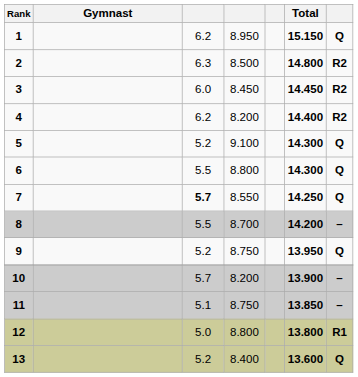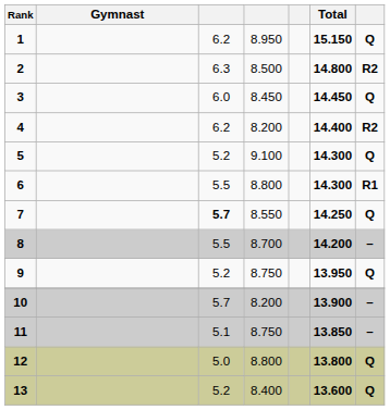 <table style="text-align:center;" class="wikitable sortable">
 <tr>
 <th scope="col" style="width:15px;"><small>Rank</small></th>
 <th scope="col" style="width:200px;">Gymnast</th>
 <th scope="col" style="width:50px;"><small></small></th>
 <th scope="col" style="width:50px;"><small></small></th>
 <th scope="col" style="width:20px;"><small></small></th>
 <th scope="col" style="width:50px;">Total</th>
 <th scope="col" style="width:30px;"><small></small></th>
 </tr>
 <tr>
 <td scope="row" style="text-align:center"><strong>1</strong></td>
 <td style="height:30px; text-align:left;"></td>
 <td>6.2</td>
 <td>8.950</td>
 <td></td>
 <td><strong>15.150</strong></td>
 <td><strong>Q</strong></td>
 </tr>
 <tr>
 <td scope="row" style="text-align:center"><strong>2</strong></td>
 <td style="height:30px; text-align:left;"></td>
 <td>6.3</td>
 <td>8.500</td>
 <td></td>
 <td><strong>14.800</strong></td>
 <td><strong>R2</strong></td>
 </tr>
 <tr>
 <td scope="row" style="text-align:center"><strong>3</strong></td>
 <td style="height:30px; text-align:left;"></td>
 <td>6.0</td>
 <td>8.450</td>
 <td></td>
 <td><strong>14.450</strong></td>
-<td><strong>R2</strong></td>
+<td><strong>Q</strong></td>
 </tr>
 <tr>
 <td scope="row" style="text-align:center"><strong>4</strong></td>
 <td style="height:30px; text-align:left;"></td>
 <td>6.2</td>
 <td>8.200</td>
 <td></td>
 <td><strong>14.400</strong></td>
 <td><strong>R2</strong></td>
 </tr>
 <tr>
 <td scope="row" style="text-align:center"><strong>5</strong></td>
 <td style="height:30px; text-align:left;"></td>
 <td>5.2</td>
 <td>9.100</td>
 <td></td>
 <td><strong>14.300</strong></td>
 <td><strong>Q</strong></td>
 </tr>
 <tr>
 <td scope="row" style="text-align:center"><strong>6</strong></td>
 <td style="height:30px; text-align:left;"></td>
 <td>5.5</td>
 <td>8.800</td>
 <td></td>
 <td><strong>14.300</strong></td>
-<td><strong>Q</strong></td>
+<td><strong>R1</strong></td>
 </tr>
 <tr>
 <td scope="row" style="text-align:center"><strong>7</strong></td>
 <td style="height:30px; text-align:left;"></td>
 <td><strong>5.7</strong></td>
 <td>8.550</td>
 <td></td>
 <td><strong>14.250</strong></td>
 <td><strong>Q</strong></td>
 </tr>
 <tr style="background:#cccccc;">
 <td scope="row" style="text-align:center"><strong>8</strong></td>
 <td style="height:30px; text-align:left;"></td>
 <td>5.5</td>
 <td>8.700</td>
 <td></td>
 <td><strong>14.200</strong></td>
 <td><strong>–</strong></td>
 </tr>
 <tr>
 <td scope="row" style="text-align:center"><strong>9</strong></td>
 <td style="height:30px; text-align:left;"></td>
 <td>5.2</td>
 <td>8.750</td>
 <td></td>
 <td><strong>13.950</strong></td>
 <td><strong>Q</strong></td>
 </tr>
 <tr>
 </tr>
 <tr style="background:#cccccc;">
 <td scope="row" style="text-align:center"><strong>10</strong></td>
 <td style="height:30px; text-align:left;"></td>
 <td>5.7</td>
 <td>8.200</td>
 <td></td>
 <td><strong>13.900</strong></td>
 <td><strong>–</strong></td>
 </tr>
 <tr style="background:#cccccc;">
 <td scope="row" style="text-align:center"><strong>11</strong></td>
 <td style="height:30px; text-align:left;"></td>
 <td>5.1</td>
 <td>8.750</td>
 <td></td>
 <td><strong>13.850</strong></td>
 <td><strong>–</strong></td>
 </tr>
 <tr style="background:#cccc99;">
 <td scope="row" style="text-align:center"><strong>12</strong></td>
 <td style="height:30px; text-align:left;"></td>
 <td>5.0</td>
 <td>8.800</td>
 <td></td>
 <td><strong>13.800</strong></td>
-<td><strong>R1</strong></td>
+<td><strong>Q</strong></td>
 </tr>
 <tr style="background:#cccc99;">
 <td scope="row" style="text-align:center"><strong>13</strong></td>
 <td style="height:30px; text-align:left;"></td>
 <td>5.2</td>
 <td>8.400</td>
 <td></td>
 <td><strong>13.600</strong></td>
 <td><strong>Q</strong></td>
 </tr>
 </table>
